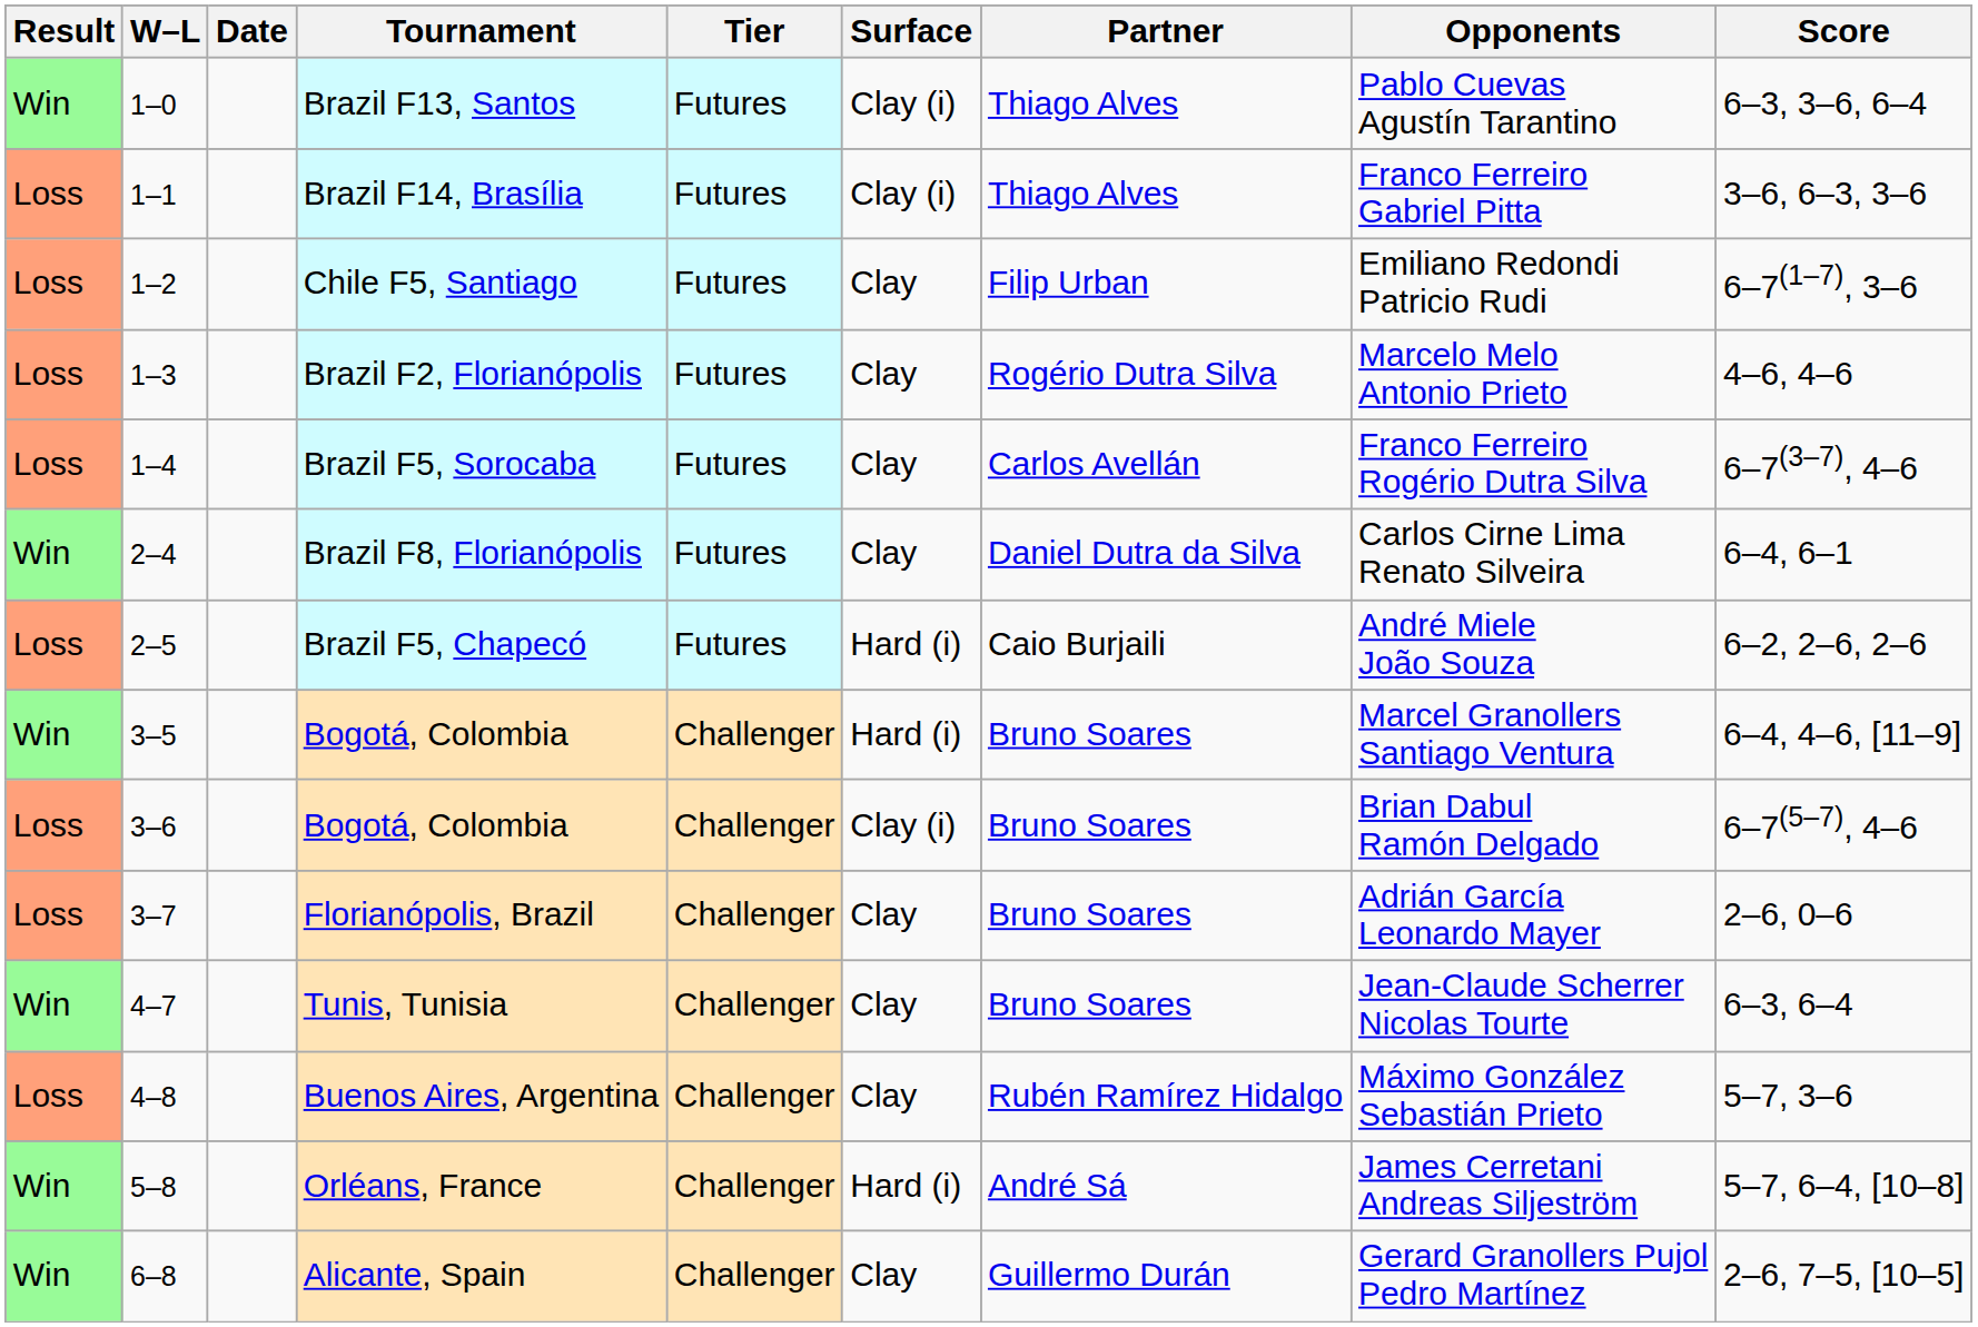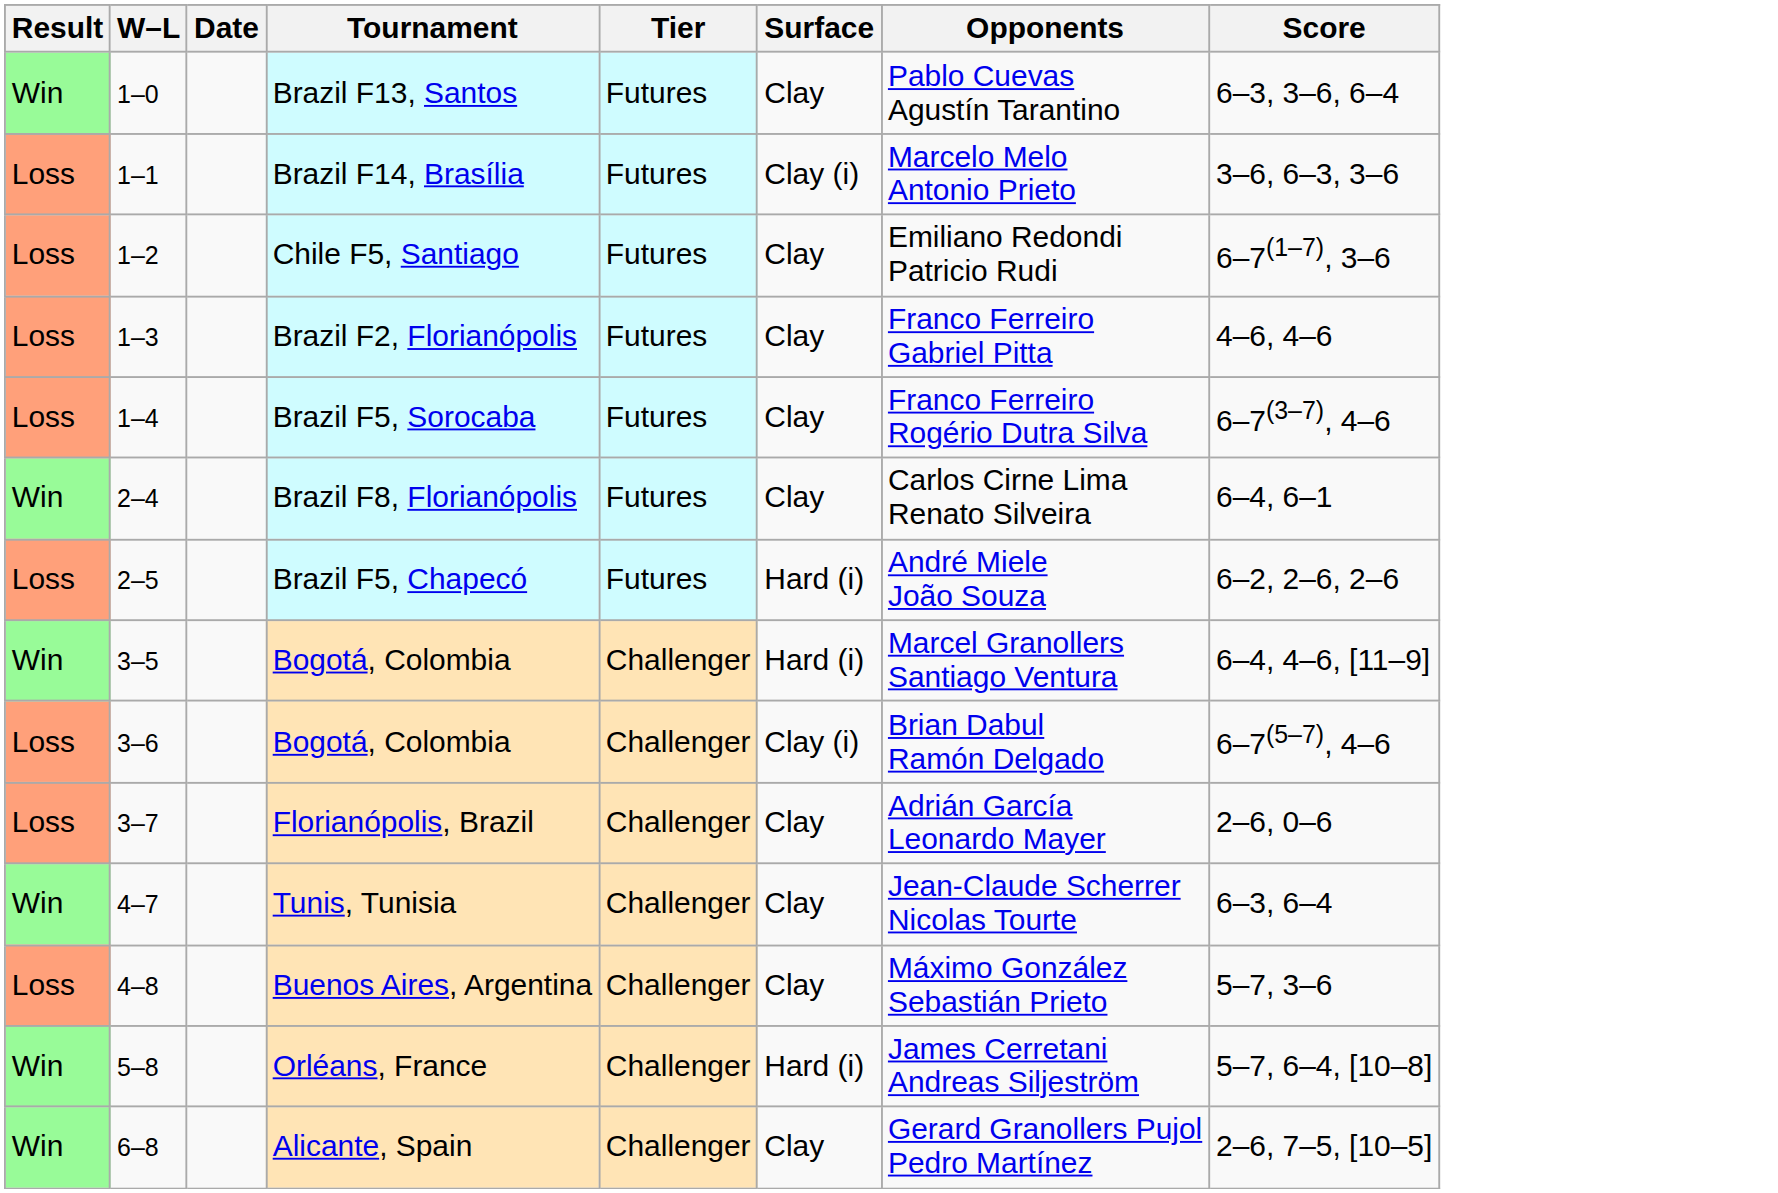 <table class="sortable wikitable">
 <tr>
 <th>Result</th>
 <th class="unsortable">W–L</th>
 <th>Date</th>
 <th>Tournament</th>
 <th>Tier</th>
 <th>Surface</th>
-<th>Partner</th>
 <th>Opponents</th>
 <th class="unsortable">Score</th>
 </tr>
 <tr>
 <td bgcolor=98FB98>Win</td>
 <td><small>1–0</small></td>
 <td></td>
 <td style="background:#cffcff;">Brazil F13, <a href='#'>Santos</a></td>
 <td style="background:#cffcff;">Futures</td>
-<td>Clay (i)</td>
-<td> <a href='#'>Thiago Alves</a></td>
+<td>Clay</td>
 <td> <a href='#'>Pablo Cuevas</a><br> Agustín Tarantino</td>
 <td>6–3, 3–6, 6–4</td>
 </tr>
 <tr>
 <td bgcolor=FFA07A>Loss</td>
 <td><small>1–1</small></td>
 <td></td>
 <td style="background:#cffcff;">Brazil F14, <a href='#'>Brasília</a></td>
 <td style="background:#cffcff;">Futures</td>
 <td>Clay (i)</td>
-<td> <a href='#'>Thiago Alves</a></td>
-<td> <a href='#'>Franco Ferreiro</a><br> <a href='#'>Gabriel Pitta</a></td>
+<td> <a href='#'>Marcelo Melo</a><br> <a href='#'>Antonio Prieto</a></td>
 <td>3–6, 6–3, 3–6</td>
 </tr>
 <tr>
 <td bgcolor=FFA07A>Loss</td>
 <td><small>1–2</small></td>
 <td></td>
 <td style="background:#cffcff;">Chile F5, <a href='#'>Santiago</a></td>
 <td style="background:#cffcff;">Futures</td>
 <td>Clay</td>
-<td> <a href='#'>Filip Urban</a></td>
 <td> Emiliano Redondi<br> Patricio Rudi</td>
 <td>6–7<sup>(1–7)</sup>, 3–6</td>
 </tr>
 <tr>
 <td bgcolor=ffa07a>Loss</td>
 <td><small>1–3</small></td>
 <td></td>
 <td style="background:#cffcff;">Brazil F2, <a href='#'>Florianópolis</a></td>
 <td style="background:#cffcff;">Futures</td>
 <td>Clay</td>
-<td> <a href='#'>Rogério Dutra Silva</a></td>
-<td> <a href='#'>Marcelo Melo</a><br> <a href='#'>Antonio Prieto</a></td>
+<td> <a href='#'>Franco Ferreiro</a><br> <a href='#'>Gabriel Pitta</a></td>
 <td>4–6, 4–6</td>
 </tr>
 <tr>
 <td bgcolor=ffa07a>Loss</td>
 <td><small>1–4</small></td>
 <td></td>
 <td style="background:#cffcff;">Brazil F5, <a href='#'>Sorocaba</a></td>
 <td style="background:#cffcff;">Futures</td>
 <td>Clay</td>
-<td> <a href='#'>Carlos Avellán</a></td>
 <td> <a href='#'>Franco Ferreiro</a><br> <a href='#'>Rogério Dutra Silva</a></td>
 <td>6–7<sup>(3–7)</sup>, 4–6</td>
 </tr>
 <tr>
 <td bgcolor=98fb98>Win</td>
 <td><small>2–4</small></td>
 <td></td>
 <td style="background:#cffcff;">Brazil F8, <a href='#'>Florianópolis</a></td>
 <td style="background:#cffcff;">Futures</td>
 <td>Clay</td>
-<td> <a href='#'>Daniel Dutra da Silva</a></td>
 <td> Carlos Cirne Lima<br> Renato Silveira</td>
 <td>6–4, 6–1</td>
 </tr>
 <tr>
 <td bgcolor=ffa07a>Loss</td>
 <td><small>2–5</small></td>
 <td></td>
 <td style="background:#cffcff;">Brazil F5, <a href='#'>Chapecó</a></td>
 <td style="background:#cffcff;">Futures</td>
 <td>Hard (i)</td>
-<td> Caio Burjaili</td>
 <td> <a href='#'>André Miele</a><br> <a href='#'>João Souza</a></td>
 <td>6–2, 2–6, 2–6</td>
 </tr>
 <tr>
 <td bgcolor=98fb98>Win</td>
 <td><small>3–5</small></td>
 <td></td>
 <td style="background:moccasin;"><a href='#'>Bogotá</a>, Colombia</td>
 <td style="background:moccasin;">Challenger</td>
 <td>Hard (i)</td>
-<td> <a href='#'>Bruno Soares</a></td>
 <td> <a href='#'>Marcel Granollers</a><br> <a href='#'>Santiago Ventura</a></td>
 <td>6–4, 4–6, [11–9]</td>
 </tr>
 <tr>
 <td bgcolor=ffa07a>Loss</td>
 <td><small>3–6</small></td>
 <td></td>
 <td style="background:moccasin;"><a href='#'>Bogotá</a>, Colombia</td>
 <td style="background:moccasin;">Challenger</td>
 <td>Clay (i)</td>
-<td> <a href='#'>Bruno Soares</a></td>
 <td> <a href='#'>Brian Dabul</a><br> <a href='#'>Ramón Delgado</a></td>
 <td>6–7<sup>(5–7)</sup>, 4–6</td>
 </tr>
 <tr>
 <td bgcolor=ffa07a>Loss</td>
 <td><small>3–7</small></td>
 <td></td>
 <td style="background:moccasin;"><a href='#'>Florianópolis</a>, Brazil</td>
 <td style="background:moccasin;">Challenger</td>
 <td>Clay</td>
-<td> <a href='#'>Bruno Soares</a></td>
 <td> <a href='#'>Adrián García</a><br> <a href='#'>Leonardo Mayer</a></td>
 <td>2–6, 0–6</td>
 </tr>
 <tr>
 <td bgcolor=98fb98>Win</td>
 <td><small>4–7</small></td>
 <td><a href='#'></a></td>
 <td style="background:moccasin;"><a href='#'>Tunis</a>, Tunisia</td>
 <td style="background:moccasin;">Challenger</td>
 <td>Clay</td>
-<td> <a href='#'>Bruno Soares</a></td>
 <td> <a href='#'>Jean-Claude Scherrer</a><br> <a href='#'>Nicolas Tourte</a></td>
 <td>6–3, 6–4</td>
 </tr>
 <tr>
 <td bgcolor=FFA07A>Loss</td>
 <td><small>4–8</small></td>
 <td></td>
 <td style="background:moccasin;"><a href='#'>Buenos Aires</a>, Argentina</td>
 <td style="background:moccasin;">Challenger</td>
 <td>Clay</td>
-<td> <a href='#'>Rubén Ramírez Hidalgo</a></td>
 <td> <a href='#'>Máximo González</a><br> <a href='#'>Sebastián Prieto</a></td>
 <td>5–7, 3–6</td>
 </tr>
 <tr>
 <td bgcolor=98FB98>Win</td>
 <td><small>5–8</small></td>
 <td><a href='#'></a></td>
 <td style="background:moccasin;"><a href='#'>Orléans</a>, France</td>
 <td style="background:moccasin;">Challenger</td>
 <td>Hard (i)</td>
-<td> <a href='#'>André Sá</a></td>
 <td> <a href='#'>James Cerretani</a><br> <a href='#'>Andreas Siljeström</a></td>
 <td>5–7, 6–4, [10–8]</td>
 </tr>
 <tr>
 <td bgcolor=98fb98>Win</td>
 <td><small>6–8</small></td>
 <td><a href='#'></a></td>
 <td style="background:moccasin;"><a href='#'>Alicante</a>, Spain</td>
 <td style="background:moccasin;">Challenger</td>
 <td>Clay</td>
-<td> <a href='#'>Guillermo Durán</a></td>
 <td> <a href='#'>Gerard Granollers Pujol</a><br> <a href='#'>Pedro Martínez</a></td>
 <td>2–6, 7–5, [10–5]</td>
 </tr>
 </table>
